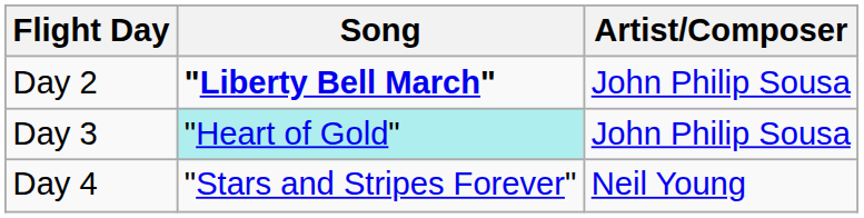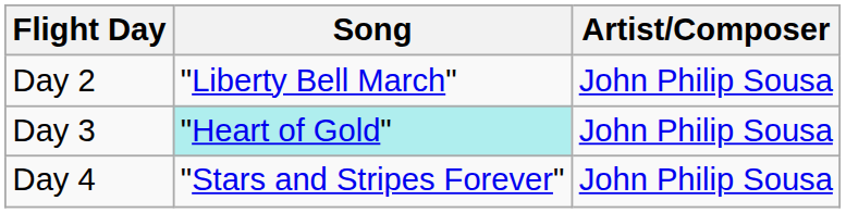 <table class="wikitable">
 <tr>
 <th>Flight Day</th>
 <th>Song</th>
 <th>Artist/Composer</th>
 </tr>
 <tr>
 <td>Day 2</td>
-<td><strong>"<a href='#'>Liberty Bell March</a>"</strong></td>
+<td>"<a href='#'>Liberty Bell March</a>"</td>
 <td><a href='#'>John Philip Sousa</a></td>
 </tr>
 <tr>
 <td>Day 3</td>
 <td style="background: paleturquoise;">"<a href='#'>Heart of Gold</a>"</td>
 <td><a href='#'>John Philip Sousa</a></td>
 </tr>
 <tr>
 <td>Day 4</td>
 <td>"<a href='#'>Stars and Stripes Forever</a>"</td>
-<td><a href='#'>Neil Young</a></td>
+<td><a href='#'>John Philip Sousa</a></td>
 </tr>
 </table>
